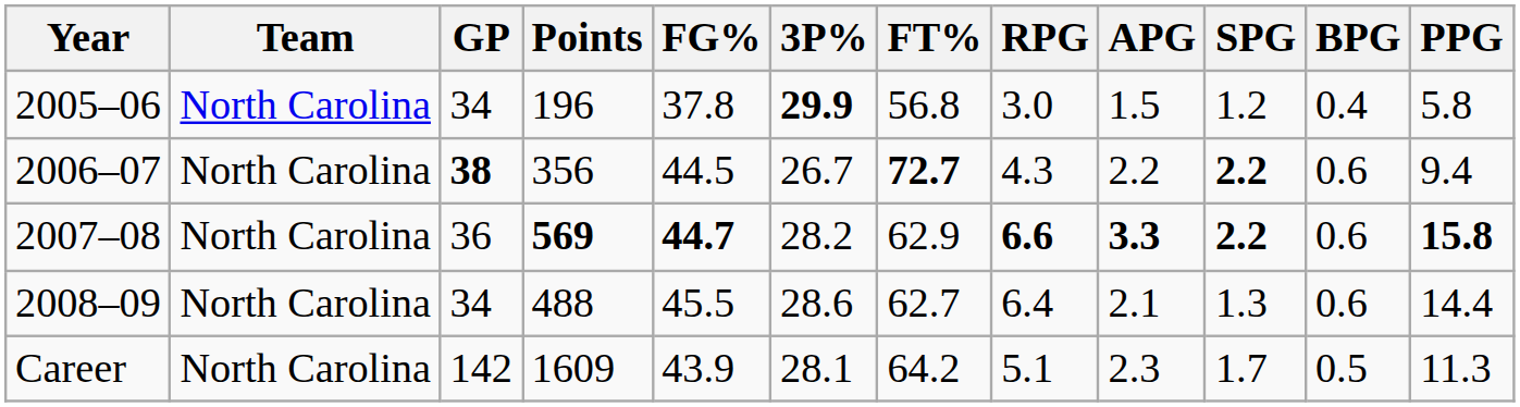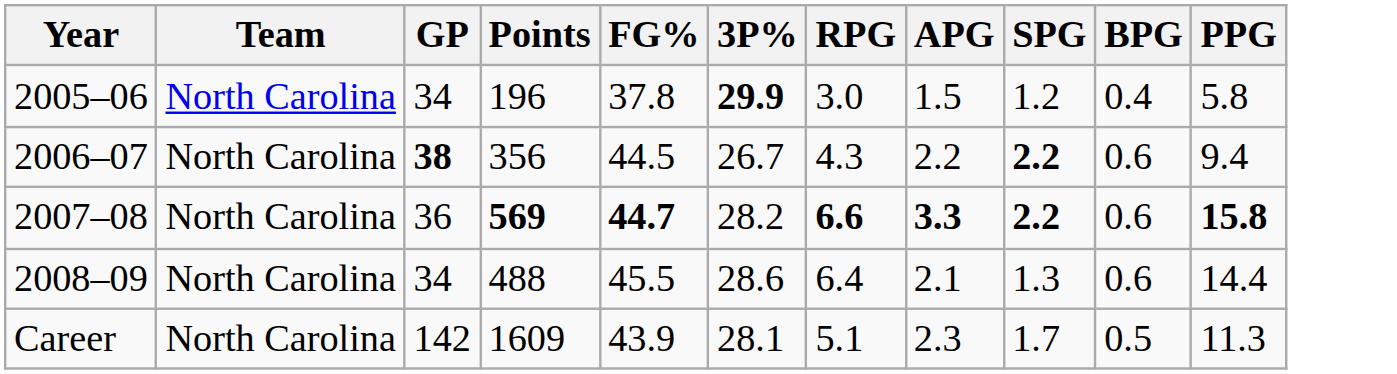 <table class="wikitable">
 <tr>
 <th>Year</th>
 <th>Team</th>
 <th>GP</th>
 <th>Points</th>
 <th>FG%</th>
 <th>3P%</th>
-<th>FT%</th>
 <th>RPG</th>
 <th>APG</th>
 <th>SPG</th>
 <th>BPG</th>
 <th>PPG</th>
 </tr>
 <tr>
 <td>2005–06</td>
 <td><a href='#'>North Carolina</a></td>
 <td>34</td>
 <td>196</td>
 <td>37.8</td>
 <td><strong>29.9</strong></td>
-<td>56.8</td>
 <td>3.0</td>
 <td>1.5</td>
 <td>1.2</td>
 <td>0.4</td>
 <td>5.8</td>
 </tr>
 <tr>
 <td>2006–07</td>
 <td>North Carolina</td>
 <td><strong>38</strong></td>
 <td>356</td>
 <td>44.5</td>
 <td>26.7</td>
-<td><strong>72.7</strong></td>
 <td>4.3</td>
 <td>2.2</td>
 <td><strong>2.2</strong></td>
 <td>0.6</td>
 <td>9.4</td>
 </tr>
 <tr>
 <td>2007–08</td>
 <td>North Carolina</td>
 <td>36</td>
 <td><strong>569</strong></td>
 <td><strong>44.7</strong></td>
 <td>28.2</td>
-<td>62.9</td>
 <td><strong>6.6</strong></td>
 <td><strong>3.3</strong></td>
 <td><strong>2.2</strong></td>
 <td>0.6</td>
 <td><strong>15.8</strong></td>
 </tr>
 <tr>
 <td>2008–09</td>
 <td>North Carolina</td>
 <td>34</td>
 <td>488</td>
 <td>45.5</td>
 <td>28.6</td>
-<td>62.7</td>
 <td>6.4</td>
 <td>2.1</td>
 <td>1.3</td>
 <td>0.6</td>
 <td>14.4</td>
 </tr>
 <tr>
 <td>Career</td>
 <td>North Carolina</td>
 <td>142</td>
 <td>1609</td>
 <td>43.9</td>
 <td>28.1</td>
-<td>64.2</td>
 <td>5.1</td>
 <td>2.3</td>
 <td>1.7</td>
 <td>0.5</td>
 <td>11.3</td>
 </tr>
 </table>
